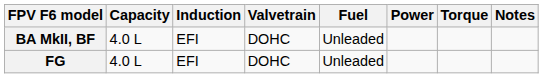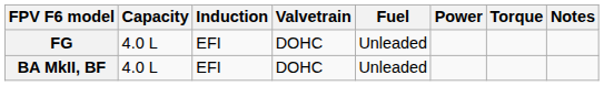 <table class="wikitable">
 <tr>
 <th>FPV F6 model</th>
 <th>Capacity</th>
 <th>Induction</th>
 <th>Valvetrain</th>
 <th>Fuel</th>
 <th>Power</th>
 <th>Torque</th>
 <th>Notes</th>
 </tr>
 <tr>
+<th>FG</th>
+<td>4.0 L</td>
+<td>EFI</td>
+<td>DOHC</td>
+<td>Unleaded</td>
+<td></td>
+<td></td>
+<td></td>
+</tr>
+<tr>
 <th>BA MkII, BF</th>
 <td>4.0 L</td>
 <td>EFI</td>
 <td>DOHC</td>
 <td>Unleaded</td>
 <td></td>
 <td></td>
 <td></td>
 </tr>
-<tr>
-<th>FG</th>
-<td>4.0 L</td>
-<td>EFI</td>
-<td>DOHC</td>
-<td>Unleaded</td>
-<td></td>
-<td></td>
-<td></td>
-</tr>
 </table>
